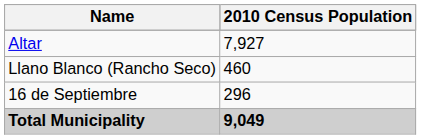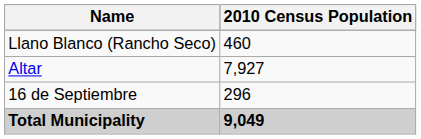 <table class="wikitable">
 <tr style="background:#000000; color:black;">
 <th><strong>Name</strong></th>
 <th><strong>2010 Census Population</strong></th>
 </tr>
 <tr>
+<td>Llano Blanco (Rancho Seco)</td>
+<td>460</td>
+</tr>
+<tr>
 <td><a href='#'>Altar</a></td>
 <td>7,927</td>
-</tr>
-<tr>
-<td>Llano Blanco (Rancho Seco)</td>
-<td>460</td>
 </tr>
 <tr>
 <td>16 de Septiembre</td>
 <td>296</td>
 </tr>
 <tr style="background:#CFCFCF;">
 <td><strong>Total Municipality</strong></td>
 <td><strong>9,049</strong></td>
 </tr>
 </table>
